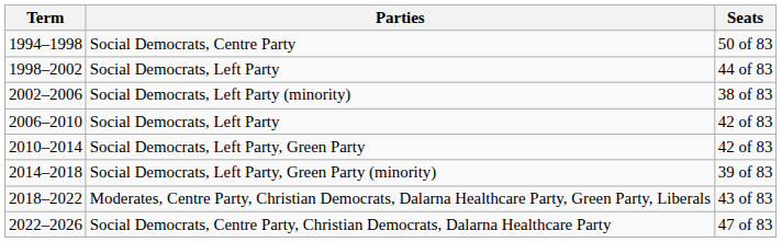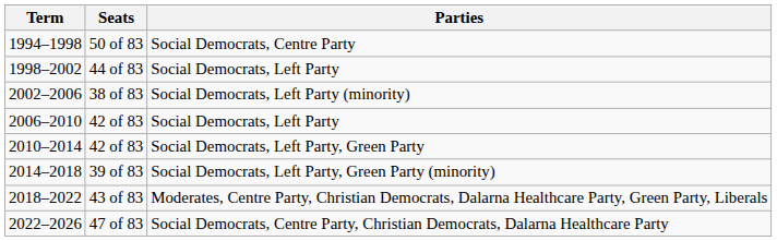 <table class="wikitable">
 <tr>
 <th>Term</th>
+<th>Seats</th>
 <th>Parties</th>
-<th>Seats</th>
 </tr>
 <tr>
 <td>1994–1998</td>
+<td>50 of 83</td>
 <td>Social Democrats, Centre Party</td>
-<td>50 of 83</td>
 </tr>
 <tr>
 <td>1998–2002</td>
+<td>44 of 83</td>
 <td>Social Democrats, Left Party</td>
-<td>44 of 83</td>
 </tr>
 <tr>
 <td>2002–2006</td>
+<td>38 of 83</td>
 <td>Social Democrats, Left Party (minority)</td>
-<td>38 of 83</td>
 </tr>
 <tr>
 <td>2006–2010</td>
+<td>42 of 83</td>
 <td>Social Democrats, Left Party</td>
-<td>42 of 83</td>
 </tr>
 <tr>
 <td>2010–2014</td>
+<td>42 of 83</td>
 <td>Social Democrats, Left Party, Green Party</td>
-<td>42 of 83</td>
 </tr>
 <tr>
 <td>2014–2018</td>
+<td>39 of 83</td>
 <td>Social Democrats, Left Party, Green Party (minority)</td>
-<td>39 of 83</td>
 </tr>
 <tr>
 <td>2018–2022</td>
+<td>43 of 83</td>
 <td>Moderates, Centre Party, Christian Democrats, Dalarna Healthcare Party, Green Party, Liberals</td>
-<td>43 of 83</td>
 </tr>
 <tr>
 <td>2022–2026</td>
+<td>47 of 83</td>
 <td>Social Democrats, Centre Party, Christian Democrats, Dalarna Healthcare Party</td>
-<td>47 of 83</td>
 </tr>
 </table>
